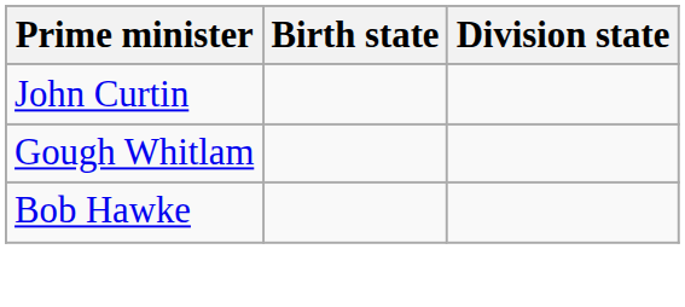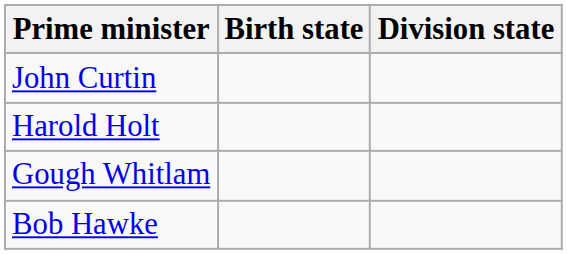 <table class="sortable wikitable">
 <tr>
 <th>Prime minister</th>
 <th>Birth state</th>
 <th>Division state</th>
 </tr>
 <tr>
 <td><a href='#'>John Curtin</a></td>
+<td></td>
+<td></td>
+</tr>
+<tr>
+<td><a href='#'>Harold Holt</a></td>
 <td></td>
 <td></td>
 </tr>
 <tr>
 <td><a href='#'>Gough Whitlam</a></td>
 <td></td>
 <td></td>
 </tr>
 <tr>
 <td><a href='#'>Bob Hawke</a></td>
 <td></td>
 <td></td>
 </tr>
 </table>
